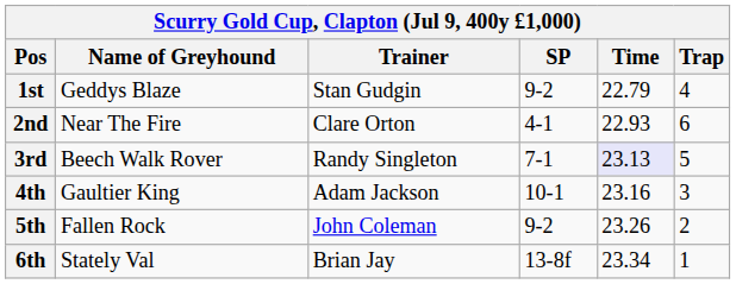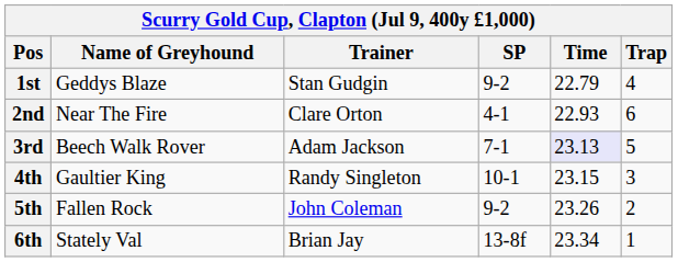 <table class="wikitable">
 <tr>
 <th colspan="6"><a href='#'>Scurry Gold Cup</a>, <a href='#'>Clapton</a> (Jul 9, 400y £1,000)</th>
 </tr>
 <tr>
 <th width=30>Pos</th>
 <th width=180>Name of Greyhound</th>
 <th width=150>Trainer</th>
 <th width=50>SP</th>
 <th width=50>Time</th>
 <th width=30>Trap</th>
 </tr>
 <tr>
 <th>1st</th>
 <td>Geddys Blaze</td>
 <td>Stan Gudgin</td>
 <td>9-2</td>
 <td>22.79</td>
 <td>4</td>
 </tr>
 <tr>
 <th>2nd</th>
 <td>Near The Fire</td>
 <td>Clare Orton</td>
 <td>4-1</td>
 <td>22.93</td>
 <td>6</td>
 </tr>
 <tr>
 <th>3rd</th>
 <td>Beech Walk Rover</td>
-<td>Randy Singleton</td>
+<td>Adam Jackson</td>
 <td>7-1</td>
 <td style="background: lavender;">23.13</td>
 <td>5</td>
 </tr>
 <tr>
 <th>4th</th>
 <td>Gaultier King</td>
-<td>Adam Jackson</td>
+<td>Randy Singleton</td>
 <td>10-1</td>
-<td>23.16</td>
+<td>23.15</td>
 <td>3</td>
 </tr>
 <tr>
 <th>5th</th>
 <td>Fallen Rock</td>
 <td><a href='#'>John Coleman</a></td>
 <td>9-2</td>
 <td>23.26</td>
 <td>2</td>
 </tr>
 <tr>
 <th>6th</th>
 <td>Stately Val</td>
 <td>Brian Jay</td>
 <td>13-8f</td>
 <td>23.34</td>
 <td>1</td>
 </tr>
 </table>
